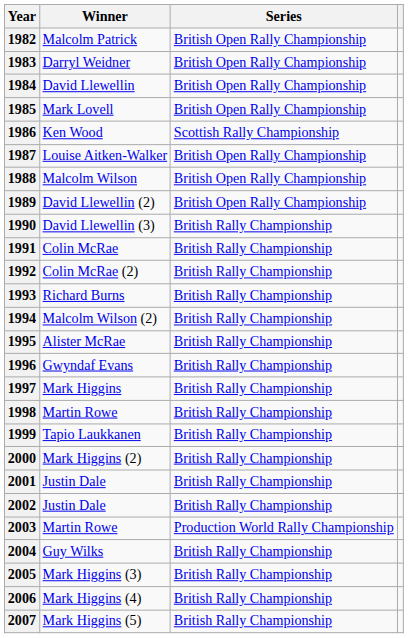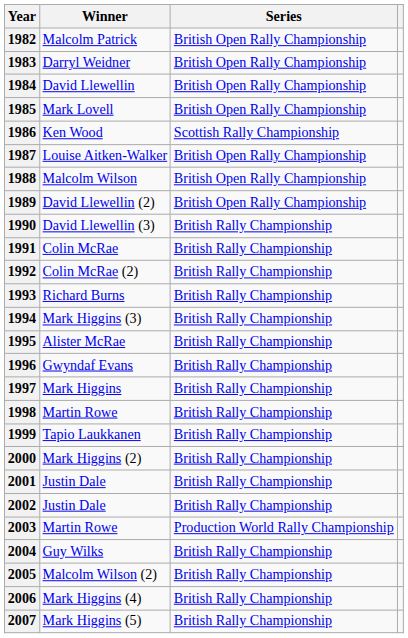 <table class="wikitable" style="font-size: 90%;">
 <tr>
 <th>Year</th>
 <th>Winner</th>
 <th>Series</th>
 <th></th>
 </tr>
 <tr>
 <th>1982</th>
 <td> <a href='#'>Malcolm Patrick</a></td>
 <td><a href='#'>British Open Rally Championship</a></td>
 <td></td>
 </tr>
 <tr>
 <th>1983</th>
 <td> <a href='#'>Darryl Weidner</a></td>
 <td><a href='#'>British Open Rally Championship</a></td>
 <td></td>
 </tr>
 <tr>
 <th>1984</th>
 <td> <a href='#'>David Llewellin</a></td>
 <td><a href='#'>British Open Rally Championship</a></td>
 <td></td>
 </tr>
 <tr>
 <th>1985</th>
 <td> <a href='#'>Mark Lovell</a></td>
 <td><a href='#'>British Open Rally Championship</a></td>
 <td></td>
 </tr>
 <tr>
 <th>1986</th>
 <td> <a href='#'>Ken Wood</a></td>
 <td><a href='#'>Scottish Rally Championship</a></td>
 <td></td>
 </tr>
 <tr>
 <th>1987</th>
 <td> <a href='#'>Louise Aitken-Walker</a></td>
 <td><a href='#'>British Open Rally Championship</a></td>
 <td></td>
 </tr>
 <tr>
 <th>1988</th>
 <td> <a href='#'>Malcolm Wilson</a></td>
 <td><a href='#'>British Open Rally Championship</a></td>
 <td></td>
 </tr>
 <tr>
 <th>1989</th>
 <td> <a href='#'>David Llewellin</a> (2)</td>
 <td><a href='#'>British Open Rally Championship</a></td>
 <td></td>
 </tr>
 <tr>
 <th>1990</th>
 <td> <a href='#'>David Llewellin</a> (3)</td>
 <td><a href='#'>British Rally Championship</a></td>
 <td></td>
 </tr>
 <tr>
 <th>1991</th>
 <td> <a href='#'>Colin McRae</a></td>
 <td><a href='#'>British Rally Championship</a></td>
 <td></td>
 </tr>
 <tr>
 <th>1992</th>
 <td> <a href='#'>Colin McRae</a> (2)</td>
 <td><a href='#'>British Rally Championship</a></td>
 <td></td>
 </tr>
 <tr>
 <th>1993</th>
 <td> <a href='#'>Richard Burns</a></td>
 <td><a href='#'>British Rally Championship</a></td>
 <td></td>
 </tr>
 <tr>
 <th>1994</th>
-<td> <a href='#'>Malcolm Wilson</a> (2)</td>
+<td> <a href='#'>Mark Higgins</a> (3)</td>
 <td><a href='#'>British Rally Championship</a></td>
 <td></td>
 </tr>
 <tr>
 <th>1995</th>
 <td> <a href='#'>Alister McRae</a></td>
 <td><a href='#'>British Rally Championship</a></td>
 <td></td>
 </tr>
 <tr>
 <th>1996</th>
 <td> <a href='#'>Gwyndaf Evans</a></td>
 <td><a href='#'>British Rally Championship</a></td>
 <td></td>
 </tr>
 <tr>
 <th>1997</th>
 <td> <a href='#'>Mark Higgins</a></td>
 <td><a href='#'>British Rally Championship</a></td>
 <td></td>
 </tr>
 <tr>
 <th>1998</th>
 <td> <a href='#'>Martin Rowe</a></td>
 <td><a href='#'>British Rally Championship</a></td>
 <td></td>
 </tr>
 <tr>
 <th>1999</th>
 <td> <a href='#'>Tapio Laukkanen</a></td>
 <td><a href='#'>British Rally Championship</a></td>
 <td></td>
 </tr>
 <tr>
 <th>2000</th>
 <td> <a href='#'>Mark Higgins</a> (2)</td>
 <td><a href='#'>British Rally Championship</a></td>
 <td></td>
 </tr>
 <tr>
 <th>2001</th>
 <td> <a href='#'>Justin Dale</a></td>
 <td><a href='#'>British Rally Championship</a></td>
 <td></td>
 </tr>
 <tr>
 <th>2002</th>
 <td> <a href='#'>Justin Dale</a></td>
 <td><a href='#'>British Rally Championship</a></td>
 <td></td>
 </tr>
 <tr>
 <th>2003</th>
 <td> <a href='#'>Martin Rowe</a></td>
 <td><a href='#'>Production World Rally Championship</a></td>
 <td></td>
 </tr>
 <tr>
 <th>2004</th>
 <td> <a href='#'>Guy Wilks</a></td>
 <td><a href='#'>British Rally Championship</a></td>
 <td></td>
 </tr>
 <tr>
 <th>2005</th>
-<td> <a href='#'>Mark Higgins</a> (3)</td>
+<td> <a href='#'>Malcolm Wilson</a> (2)</td>
 <td><a href='#'>British Rally Championship</a></td>
 <td></td>
 </tr>
 <tr>
 <th>2006</th>
 <td> <a href='#'>Mark Higgins</a> (4)</td>
 <td><a href='#'>British Rally Championship</a></td>
 <td></td>
 </tr>
 <tr>
 <th>2007</th>
 <td> <a href='#'>Mark Higgins</a> (5)</td>
 <td><a href='#'>British Rally Championship</a></td>
 <td></td>
 </tr>
 </table>
